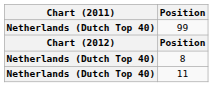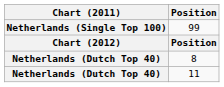 <table class="wikitable plainrowheaders">
 <tr>
 <th scope="col">Chart (2011)</th>
 <th scope="col">Position</th>
 </tr>
 <tr>
-<th scope="row">Netherlands (Dutch Top 40)</th>
+<th scope="row">Netherlands (Single Top 100)</th>
 <td align="center">99</td>
 </tr>
 <tr>
 <th>Chart (2012)</th>
 <th>Position</th>
 </tr>
 <tr>
 <th scope="row">Netherlands (Dutch Top 40)</th>
 <td align="center">8</td>
 </tr>
 <tr>
 <th scope="row">Netherlands (Dutch Top 40)</th>
 <td align="center">11</td>
 </tr>
 </table>
